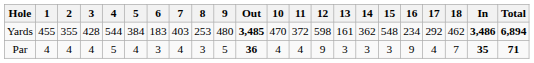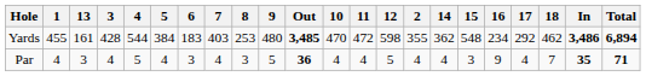 <table class="wikitable" style="text-align:center">
 <tr>
 <th align="left">Hole</th>
 <th>1</th>
-<th>2</th>
+<th>13</th>
 <th>3</th>
 <th>4</th>
 <th>5</th>
 <th>6</th>
 <th>7</th>
 <th>8</th>
 <th>9</th>
 <th>Out</th>
 <th>10</th>
 <th>11</th>
 <th>12</th>
-<th>13</th>
+<th>2</th>
 <th>14</th>
 <th>15</th>
 <th>16</th>
 <th>17</th>
 <th>18</th>
 <th>In</th>
 <th>Total</th>
 </tr>
 <tr>
 <td>Yards</td>
 <td>455</td>
-<td>355</td>
+<td>161</td>
 <td>428</td>
 <td>544</td>
 <td>384</td>
 <td>183</td>
 <td>403</td>
 <td>253</td>
 <td>480</td>
 <td><strong>3,485</strong></td>
 <td>470</td>
-<td>372</td>
+<td>472</td>
 <td>598</td>
-<td>161</td>
+<td>355</td>
 <td>362</td>
 <td>548</td>
 <td>234</td>
 <td>292</td>
 <td>462</td>
 <td><strong>3,486</strong></td>
 <td><strong>6,894</strong></td>
 </tr>
 <tr>
 <td>Par</td>
 <td>4</td>
-<td>4</td>
+<td>3</td>
 <td>4</td>
 <td>5</td>
 <td>4</td>
 <td>3</td>
 <td>4</td>
 <td>3</td>
 <td>5</td>
 <td><strong>36</strong></td>
 <td>4</td>
 <td>4</td>
-<td>9</td>
-<td>3</td>
-<td>3</td>
+<td>5</td>
+<td>4</td>
+<td>4</td>
 <td>3</td>
 <td>9</td>
 <td>4</td>
 <td>7</td>
 <td><strong>35</strong></td>
 <td><strong>71</strong></td>
 </tr>
 </table>
